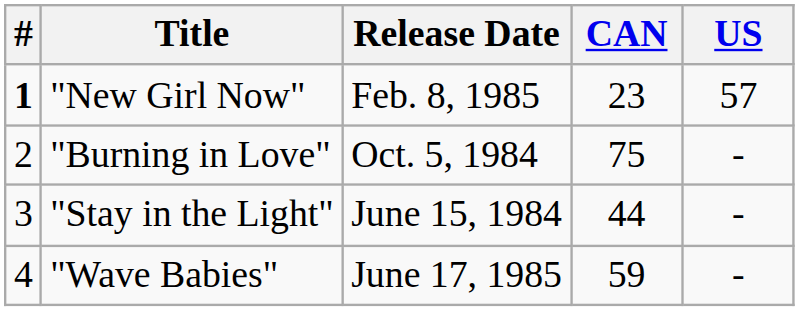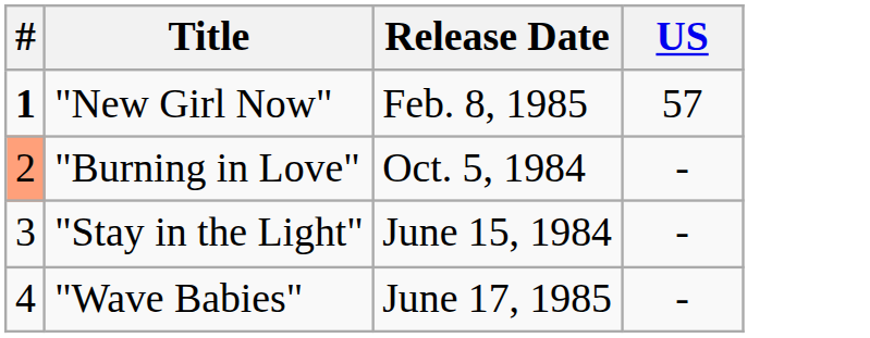 <table class="wikitable">
 <tr>
 <th>#</th>
 <th>Title</th>
 <th>Release Date</th>
-<th width="40"><a href='#'>CAN</a></th>
 <th width="40"><a href='#'>US</a></th>
 </tr>
 <tr>
 <td><strong>1</strong></td>
 <td>"New Girl Now"</td>
 <td>Feb. 8, 1985</td>
-<td align="center">23</td>
 <td align="center">57</td>
 </tr>
 <tr>
-<td>2</td>
+<td style="background: lightsalmon;">2</td>
 <td>"Burning in Love"</td>
 <td>Oct. 5, 1984</td>
-<td align="center">75</td>
 <td align="center">-</td>
 </tr>
 <tr>
 <td>3</td>
 <td>"Stay in the Light"</td>
 <td>June 15, 1984</td>
-<td align="center">44</td>
 <td align="center">-</td>
 </tr>
 <tr>
 <td>4</td>
 <td>"Wave Babies"</td>
 <td>June 17, 1985</td>
-<td align="center">59</td>
 <td align="center">-</td>
 </tr>
 </table>
